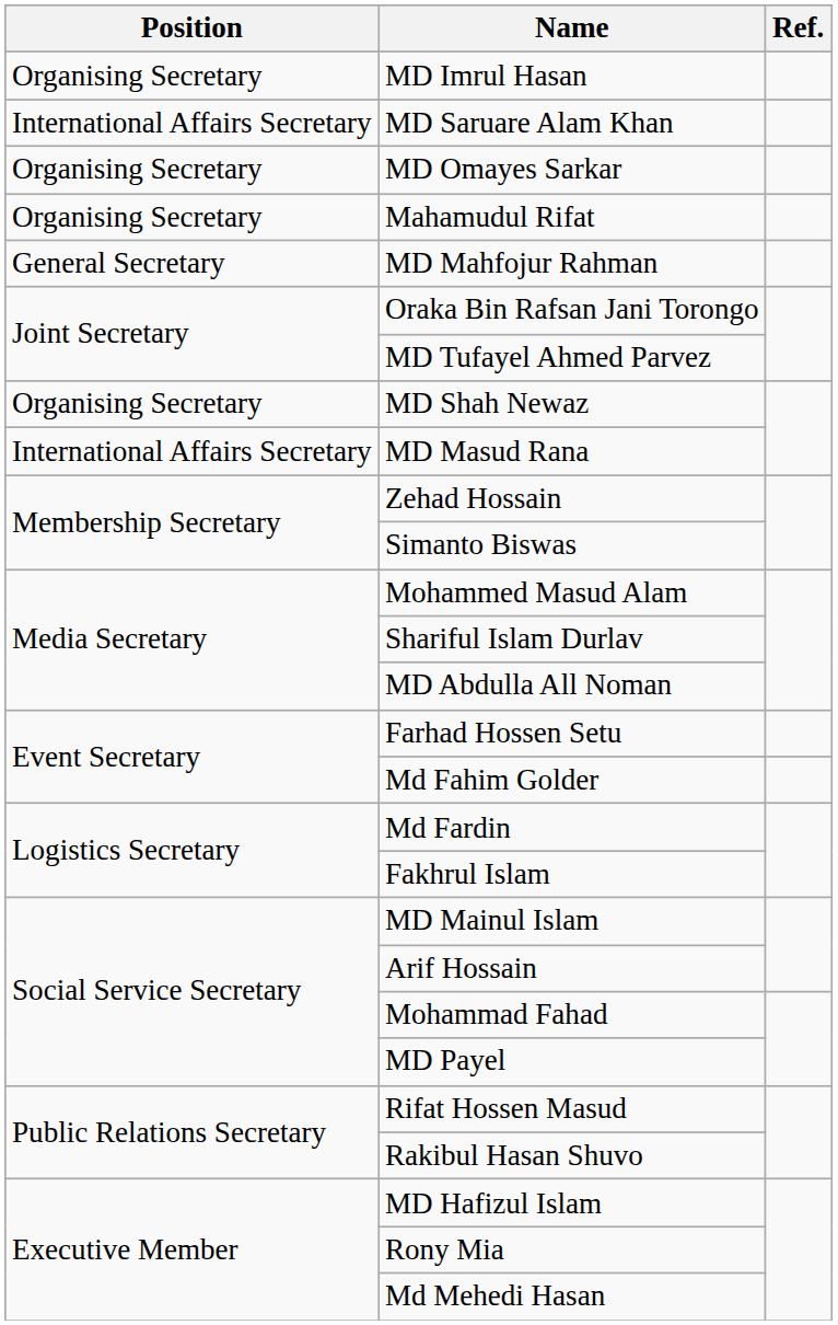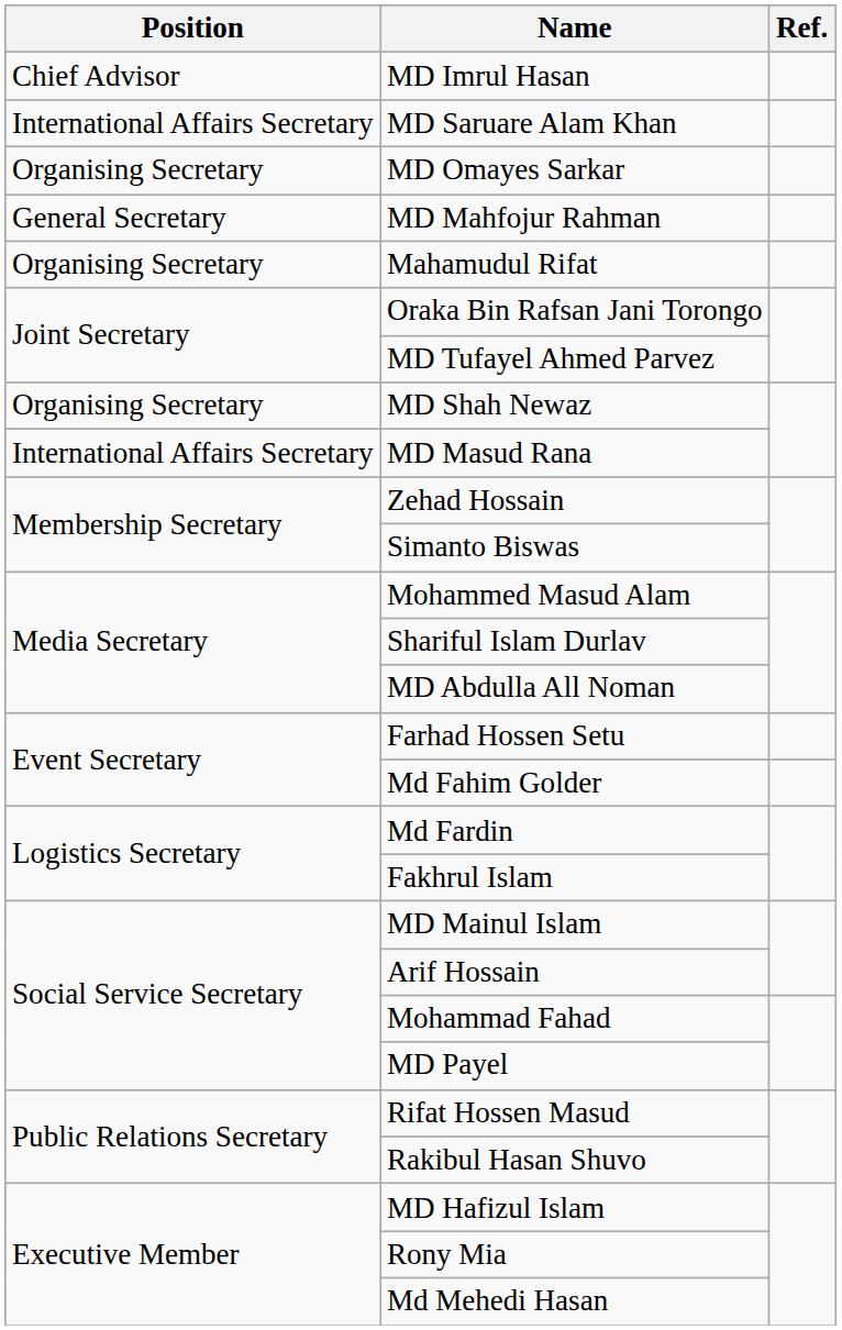 <table class="wikitable" style="text-align:left">
 <tr>
 <th>Position</th>
 <th>Name</th>
 <th>Ref.</th>
 </tr>
 <tr>
-<td>Organising Secretary</td>
+<td>Chief Advisor</td>
 <td>MD Imrul Hasan</td>
 <td></td>
 </tr>
 <tr>
 <td>International Affairs Secretary</td>
 <td>MD Saruare Alam Khan</td>
 <td></td>
 </tr>
 <tr>
 <td>Organising Secretary</td>
 <td>MD Omayes Sarkar</td>
 <td></td>
 </tr>
 <tr>
-<td>Organising Secretary</td>
-<td>Mahamudul Rifat</td>
+<td>General Secretary</td>
+<td>MD Mahfojur Rahman</td>
 <td></td>
 </tr>
 <tr>
-<td>General Secretary</td>
-<td>MD Mahfojur Rahman</td>
+<td>Organising Secretary</td>
+<td>Mahamudul Rifat</td>
 <td></td>
 </tr>
 <tr>
 <td rowspan="2">Joint Secretary</td>
 <td>Oraka Bin Rafsan Jani Torongo</td>
 <td rowspan="2"></td>
 </tr>
 <tr>
 <td>MD Tufayel Ahmed Parvez</td>
 </tr>
 <tr>
 <td>Organising Secretary</td>
 <td>MD Shah Newaz</td>
 <td rowspan="2"></td>
 </tr>
 <tr>
 <td>International Affairs Secretary</td>
 <td>MD Masud Rana</td>
 </tr>
 <tr>
 <td rowspan="2">Membership Secretary</td>
 <td>Zehad Hossain</td>
 <td rowspan="2"></td>
 </tr>
 <tr>
 <td>Simanto Biswas</td>
 </tr>
 <tr>
 <td rowspan="3">Media Secretary</td>
 <td>Mohammed Masud Alam</td>
 <td rowspan="3"></td>
 </tr>
 <tr>
 <td>Shariful Islam Durlav</td>
 </tr>
 <tr>
 <td>MD Abdulla All Noman</td>
 </tr>
 <tr>
 <td rowspan="2">Event Secretary</td>
 <td>Farhad Hossen Setu</td>
 <td></td>
 </tr>
 <tr>
 <td>Md Fahim Golder</td>
 <td></td>
 </tr>
 <tr>
 <td rowspan="2">Logistics Secretary</td>
 <td>Md Fardin</td>
 <td rowspan="2"></td>
 </tr>
 <tr>
 <td>Fakhrul Islam</td>
 </tr>
 <tr>
 <td rowspan="4">Social Service Secretary</td>
 <td>MD Mainul Islam</td>
 <td rowspan="2"></td>
 </tr>
 <tr>
 <td>Arif Hossain</td>
 </tr>
 <tr>
 <td>Mohammad Fahad</td>
 <td rowspan="2"></td>
 </tr>
 <tr>
 <td>MD Payel</td>
 </tr>
 <tr>
 <td rowspan="2">Public Relations Secretary</td>
 <td>Rifat Hossen Masud</td>
 <td rowspan="2"></td>
 </tr>
 <tr>
 <td>Rakibul Hasan Shuvo</td>
 </tr>
 <tr>
 <td rowspan="3">Executive Member</td>
 <td>MD Hafizul Islam</td>
 <td rowspan="3"></td>
 </tr>
 <tr>
 <td>Rony Mia</td>
 </tr>
 <tr>
 <td>Md Mehedi Hasan</td>
 </tr>
 <tr>
 </tr>
 </table>
